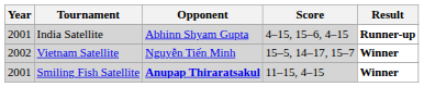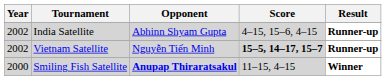 <table class="sortable wikitable" style="font-size: 90%;">
 <tr>
 <th>Year</th>
 <th>Tournament</th>
 <th>Opponent</th>
 <th>Score</th>
 <th>Result</th>
 </tr>
 <tr>
 </tr>
 <tr style="background:#D5D5D5">
-<td align="center">2001</td>
+<td align="center">2002</td>
 <td align="left">India Satellite</td>
 <td align="left"> <a href='#'>Abhinn Shyam Gupta</a></td>
 <td align="left">4–15, 15–6, 4–15</td>
 <td style="text-align:left; background:white"> <strong>Runner-up</strong></td>
 </tr>
 <tr>
 </tr>
 <tr style="background:#D5D5D5">
 <td align="center">2002</td>
 <td align="left"><a href='#'>Vietnam Satellite</a></td>
 <td align="left"> <a href='#'>Nguyễn Tiến Minh</a></td>
-<td align="left">15–5, 14–17, 15–7</td>
-<td style="text-align:left; background:white"> <strong>Winner</strong></td>
+<td align="left"><strong>15–5, 14–17, 15–7</strong></td>
+<td style="text-align:left; background:white"> <strong>Runner-up</strong></td>
 </tr>
 <tr>
 </tr>
 <tr style="background:#D5D5D5">
-<td align="center">2001</td>
+<td align="center">2000</td>
 <td align="left"><a href='#'>Smiling Fish Satellite</a></td>
 <td align="left"><strong> <a href='#'>Anupap Thiraratsakul</a></strong></td>
 <td align="left">11–15, 4–15</td>
 <td style="text-align:left; background:white"> <strong>Winner</strong></td>
 </tr>
 </table>
